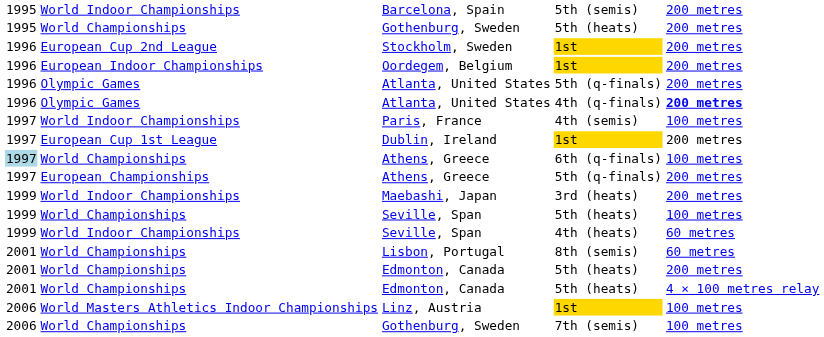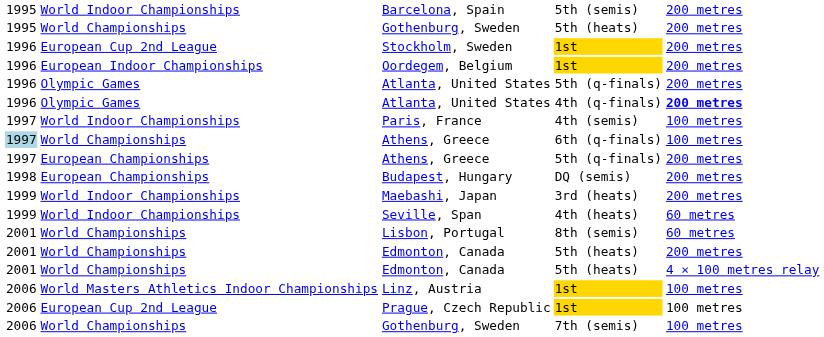 <table>
 <tr>
 <td>1995</td>
 <td><a href='#'>World Indoor Championships</a></td>
 <td><a href='#'>Barcelona</a>, Spain</td>
 <td>5th (semis)</td>
 <td><a href='#'>200 metres</a></td>
 </tr>
 <tr>
 <td>1995</td>
 <td><a href='#'>World Championships</a></td>
 <td><a href='#'>Gothenburg</a>, Sweden</td>
 <td>5th (heats)</td>
 <td><a href='#'>200 metres</a></td>
 </tr>
 <tr>
 <td>1996</td>
 <td><a href='#'>European Cup 2nd League</a></td>
 <td><a href='#'>Stockholm</a>, Sweden</td>
 <td bgcolor=gold>1st</td>
 <td><a href='#'>200 metres</a></td>
 </tr>
 <tr>
 <td>1996</td>
 <td><a href='#'>European Indoor Championships</a></td>
 <td><a href='#'>Oordegem</a>, Belgium</td>
 <td bgcolor=gold>1st</td>
 <td><a href='#'>200 metres</a></td>
 </tr>
 <tr>
 <td>1996</td>
 <td><a href='#'>Olympic Games</a></td>
 <td><a href='#'>Atlanta</a>, United States</td>
 <td>5th (q-finals)</td>
 <td><a href='#'>200 metres</a></td>
 </tr>
 <tr>
 <td>1996</td>
 <td><a href='#'>Olympic Games</a></td>
 <td><a href='#'>Atlanta</a>, United States</td>
 <td>4th (q-finals)</td>
 <td><strong><a href='#'>200 metres</a></strong></td>
 </tr>
 <tr>
 <td>1997</td>
 <td><a href='#'>World Indoor Championships</a></td>
 <td><a href='#'>Paris</a>, France</td>
 <td>4th (semis)</td>
 <td><a href='#'>100 metres</a></td>
 </tr>
 <tr>
-<td>1997</td>
-<td><a href='#'>European Cup 1st League</a></td>
-<td><a href='#'>Dublin</a>, Ireland</td>
-<td bgcolor=gold>1st</td>
-<td>200 metres</td>
-</tr>
-<tr>
 <td style="background: lightblue;">1997</td>
 <td><a href='#'>World Championships</a></td>
 <td><a href='#'>Athens</a>, Greece</td>
 <td>6th (q-finals)</td>
 <td><a href='#'>100 metres</a></td>
 </tr>
 <tr>
 <td>1997</td>
 <td><a href='#'>European Championships</a></td>
 <td><a href='#'>Athens</a>, Greece</td>
 <td>5th (q-finals)</td>
 <td><a href='#'>200 metres</a></td>
 </tr>
 <tr>
+<td>1998</td>
+<td><a href='#'>European Championships</a></td>
+<td><a href='#'>Budapest</a>, Hungary</td>
+<td>DQ (semis)</td>
+<td><a href='#'>200 metres</a></td>
+</tr>
+<tr>
 <td>1999</td>
 <td><a href='#'>World Indoor Championships</a></td>
 <td><a href='#'>Maebashi</a>, Japan</td>
 <td>3rd (heats)</td>
 <td><a href='#'>200 metres</a></td>
-</tr>
-<tr>
-<td>1999</td>
-<td><a href='#'>World Championships</a></td>
-<td><a href='#'>Seville</a>, Span</td>
-<td>5th (heats)</td>
-<td><a href='#'>100 metres</a></td>
 </tr>
 <tr>
 <td>1999</td>
 <td><a href='#'>World Indoor Championships</a></td>
 <td><a href='#'>Seville</a>, Span</td>
 <td>4th (heats)</td>
 <td><a href='#'>60 metres</a></td>
 </tr>
 <tr>
 <td>2001</td>
 <td><a href='#'>World Championships</a></td>
 <td><a href='#'>Lisbon</a>, Portugal</td>
 <td>8th (semis)</td>
 <td><a href='#'>60 metres</a></td>
 </tr>
 <tr>
 <td>2001</td>
 <td><a href='#'>World Championships</a></td>
 <td><a href='#'>Edmonton</a>, Canada</td>
 <td>5th (heats)</td>
 <td><a href='#'>200 metres</a></td>
 </tr>
 <tr>
 <td>2001</td>
 <td><a href='#'>World Championships</a></td>
 <td><a href='#'>Edmonton</a>, Canada</td>
 <td>5th (heats)</td>
 <td><a href='#'>4 × 100 metres relay</a></td>
 </tr>
 <tr>
 <td>2006</td>
 <td><a href='#'>World Masters Athletics Indoor Championships</a></td>
 <td><a href='#'>Linz</a>, Austria</td>
 <td bgcolor=gold>1st</td>
 <td><a href='#'>100 metres</a></td>
 </tr>
 <tr>
 <td>2006</td>
+<td><a href='#'>European Cup 2nd League</a></td>
+<td><a href='#'>Prague</a>, Czech Republic</td>
+<td bgcolor=gold>1st</td>
+<td>100 metres</td>
+</tr>
+<tr>
+<td>2006</td>
 <td><a href='#'>World Championships</a></td>
 <td><a href='#'>Gothenburg</a>, Sweden</td>
 <td>7th (semis)</td>
 <td><a href='#'>100 metres</a></td>
 </tr>
 <tr>
 </tr>
 </table>
